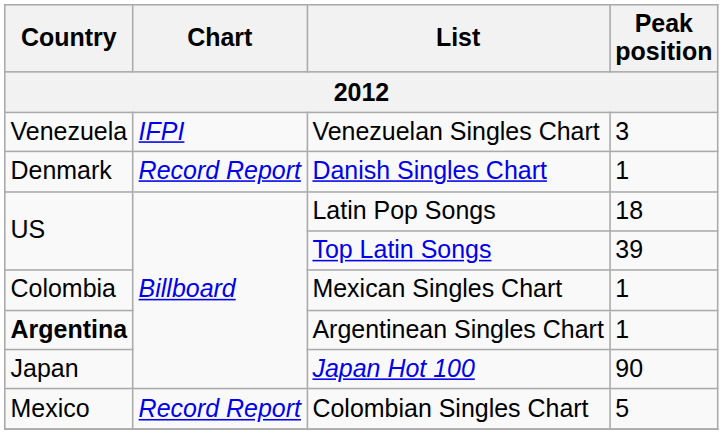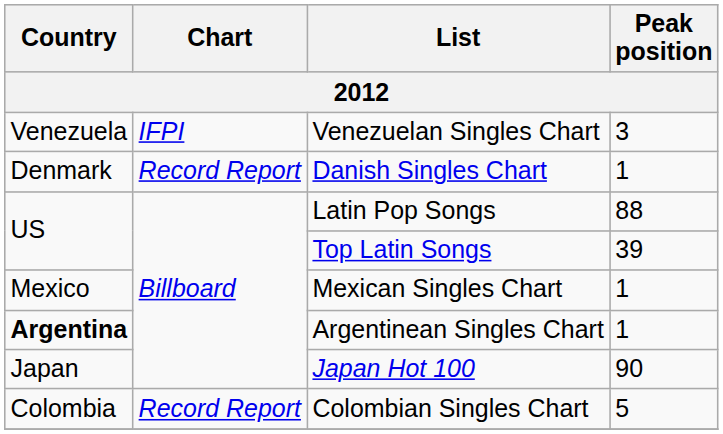 <table class="wikitable sortable">
 <tr>
 <th>Country</th>
 <th>Chart</th>
 <th>List</th>
 <th>Peak<br>position</th>
 </tr>
 <tr>
 <th colspan="4">2012</th>
 </tr>
 <tr>
 <td>Venezuela</td>
 <td><em><a href='#'>IFPI</a></em></td>
 <td>Venezuelan Singles Chart</td>
 <td align="">3</td>
 </tr>
 <tr>
 <td>Denmark</td>
 <td><em><a href='#'>Record Report</a></em></td>
 <td><a href='#'>Danish Singles Chart</a></td>
 <td align="">1</td>
 </tr>
 <tr>
 <td rowspan="2">US</td>
 <td rowspan="5"><em><a href='#'>Billboard</a></em></td>
 <td>Latin Pop Songs</td>
-<td align="">18</td>
+<td align="">88</td>
 </tr>
 <tr>
 <td><a href='#'>Top Latin Songs</a></td>
 <td align="">39</td>
 </tr>
 <tr>
-<td>Colombia</td>
+<td>Mexico</td>
 <td>Mexican Singles Chart</td>
 <td align="">1</td>
 </tr>
 <tr>
 <td><strong>Argentina</strong></td>
 <td>Argentinean Singles Chart</td>
 <td align="">1</td>
 </tr>
 <tr>
 <td>Japan</td>
 <td rowspan=""><em><a href='#'>Japan Hot 100</a></em></td>
 <td align="">90</td>
 </tr>
 <tr>
-<td>Mexico</td>
+<td>Colombia</td>
 <td><em><a href='#'>Record Report</a></em></td>
 <td>Colombian Singles Chart</td>
 <td align="">5</td>
 </tr>
 <tr>
 </tr>
 </table>
